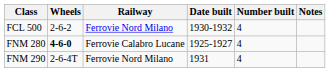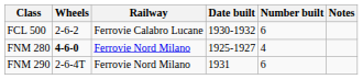 <table class="wikitable">
 <tr>
 <th>Class</th>
 <th>Wheels</th>
 <th>Railway</th>
 <th>Date built</th>
 <th>Number built</th>
 <th>Notes</th>
 </tr>
 <tr>
 <td>FCL 500</td>
 <td>2-6-2</td>
-<td><a href='#'>Ferrovie Nord Milano</a></td>
+<td>Ferrovie Calabro Lucane</td>
 <td>1930-1932</td>
-<td>4</td>
+<td>6</td>
 <td> </td>
 </tr>
 <tr>
 <td>FNM 280</td>
 <td><strong>4-6-0</strong></td>
-<td>Ferrovie Calabro Lucane</td>
+<td><a href='#'>Ferrovie Nord Milano</a></td>
 <td>1925-1927</td>
 <td>4</td>
 <td></td>
 </tr>
 <tr>
 <td>FNM 290</td>
 <td>2-6-4T</td>
 <td>Ferrovie Nord Milano</td>
 <td>1931</td>
-<td>4</td>
+<td>6</td>
 <td></td>
 </tr>
 </table>
